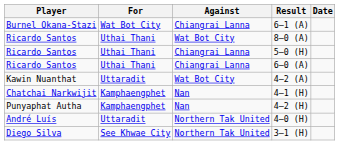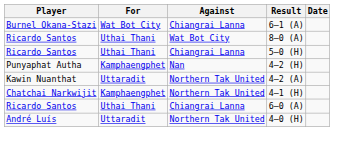 <table class="wikitable">
 <tr>
 <th>Player</th>
 <th>For</th>
 <th>Against</th>
 <th>Result</th>
 <th>Date</th>
 </tr>
 <tr>
 <td> <a href='#'>Burnel Okana-Stazi</a></td>
 <td><a href='#'>Wat Bot City</a></td>
 <td><a href='#'>Chiangrai Lanna</a></td>
 <td>6–1 (A)</td>
 <td></td>
 </tr>
 <tr>
 <td> <a href='#'>Ricardo Santos</a></td>
 <td><a href='#'>Uthai Thani</a></td>
 <td><a href='#'>Wat Bot City</a></td>
 <td>8–0 (A)</td>
 <td></td>
 </tr>
 <tr>
 <td> <a href='#'>Ricardo Santos</a></td>
 <td><a href='#'>Uthai Thani</a></td>
 <td><a href='#'>Chiangrai Lanna</a></td>
 <td>5–0 (H)</td>
 <td></td>
 </tr>
 <tr>
-<td> <a href='#'>Ricardo Santos</a></td>
-<td><a href='#'>Uthai Thani</a></td>
-<td><a href='#'>Chiangrai Lanna</a></td>
-<td>6–0 (A)</td>
+<td> Punyaphat Autha</td>
+<td><a href='#'>Kamphaengphet</a></td>
+<td><a href='#'>Nan</a></td>
+<td>4–2 (H)</td>
 <td></td>
 </tr>
 <tr>
 <td> Kawin Nuanthat</td>
 <td><a href='#'>Uttaradit</a></td>
-<td><a href='#'>Wat Bot City</a></td>
+<td><a href='#'>Northern Tak United</a></td>
 <td>4–2 (A)</td>
 <td></td>
 </tr>
 <tr>
 <td> <a href='#'>Chatchai Narkwijit</a></td>
 <td><a href='#'>Kamphaengphet</a></td>
-<td><a href='#'>Nan</a></td>
+<td><a href='#'>Northern Tak United</a></td>
 <td>4–1 (H)</td>
 <td></td>
 </tr>
 <tr>
-<td> Punyaphat Autha</td>
-<td><a href='#'>Kamphaengphet</a></td>
-<td><a href='#'>Nan</a></td>
-<td>4–2 (H)</td>
+<td> <a href='#'>Ricardo Santos</a></td>
+<td><a href='#'>Uthai Thani</a></td>
+<td><a href='#'>Chiangrai Lanna</a></td>
+<td>6–0 (A)</td>
 <td></td>
 </tr>
 <tr>
 <td> <a href='#'>André Luís</a></td>
 <td><a href='#'>Uttaradit</a></td>
 <td><a href='#'>Northern Tak United</a></td>
 <td>4–0 (H)</td>
 <td></td>
 </tr>
-<tr>
-<td> <a href='#'>Diego Silva</a></td>
-<td><a href='#'>See Khwae City</a></td>
-<td><a href='#'>Northern Tak United</a></td>
-<td>3–1 (H)</td>
-<td></td>
-</tr>
 </table>
